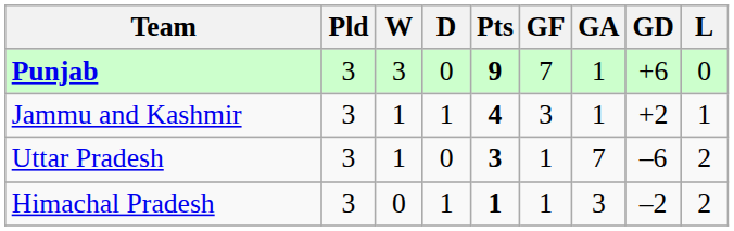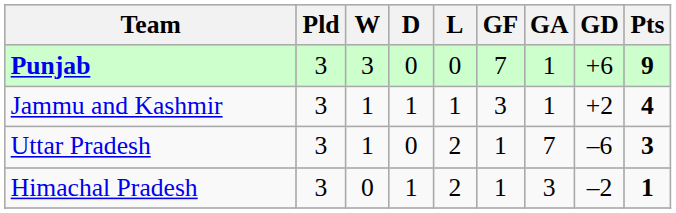 <table class="wikitable" style="text-align: center;">
 <tr>
 <th width="175">Team</th>
 <th width="20">Pld</th>
 <th width="20">W</th>
 <th width="20">D</th>
-<th width="20">Pts</th>
+<th width="20">L</th>
 <th width="20">GF</th>
 <th width="20">GA</th>
 <th width="20">GD</th>
-<th width="20">L</th>
+<th width="20">Pts</th>
 </tr>
 <tr bgcolor=#ccffcc>
 <td align=left><strong><a href='#'>Punjab</a></strong></td>
 <td>3</td>
 <td>3</td>
 <td>0</td>
-<td><strong>9</strong></td>
+<td>0</td>
 <td>7</td>
 <td>1</td>
 <td>+6</td>
-<td>0</td>
+<td><strong>9</strong></td>
 </tr>
 <tr>
 <td align=left><a href='#'>Jammu and Kashmir</a></td>
 <td>3</td>
 <td>1</td>
 <td>1</td>
-<td><strong>4</strong></td>
+<td>1</td>
 <td>3</td>
 <td>1</td>
 <td>+2</td>
-<td>1</td>
+<td><strong>4</strong></td>
 </tr>
 <tr>
 <td align=left><a href='#'>Uttar Pradesh</a></td>
 <td>3</td>
 <td>1</td>
 <td>0</td>
-<td><strong>3</strong></td>
+<td>2</td>
 <td>1</td>
 <td>7</td>
 <td>–6</td>
-<td>2</td>
+<td><strong>3</strong></td>
 </tr>
 <tr>
 <td align=left><a href='#'>Himachal Pradesh</a></td>
 <td>3</td>
 <td>0</td>
 <td>1</td>
-<td><strong>1</strong></td>
+<td>2</td>
 <td>1</td>
 <td>3</td>
 <td>–2</td>
-<td>2</td>
+<td><strong>1</strong></td>
 </tr>
 </table>
